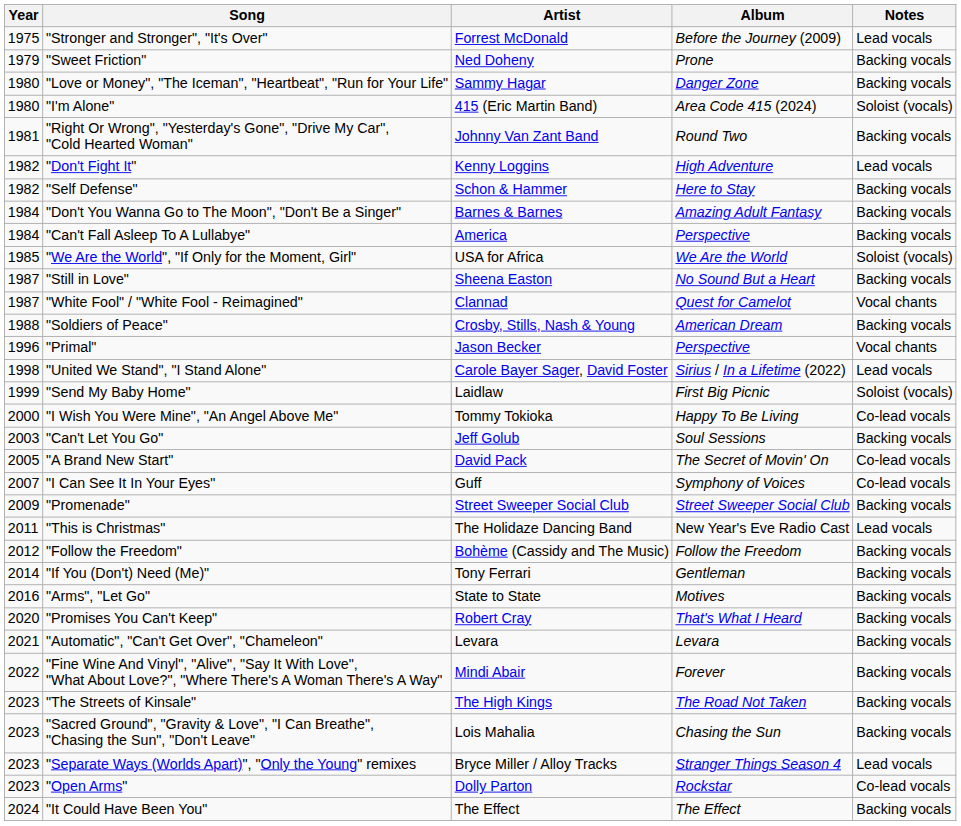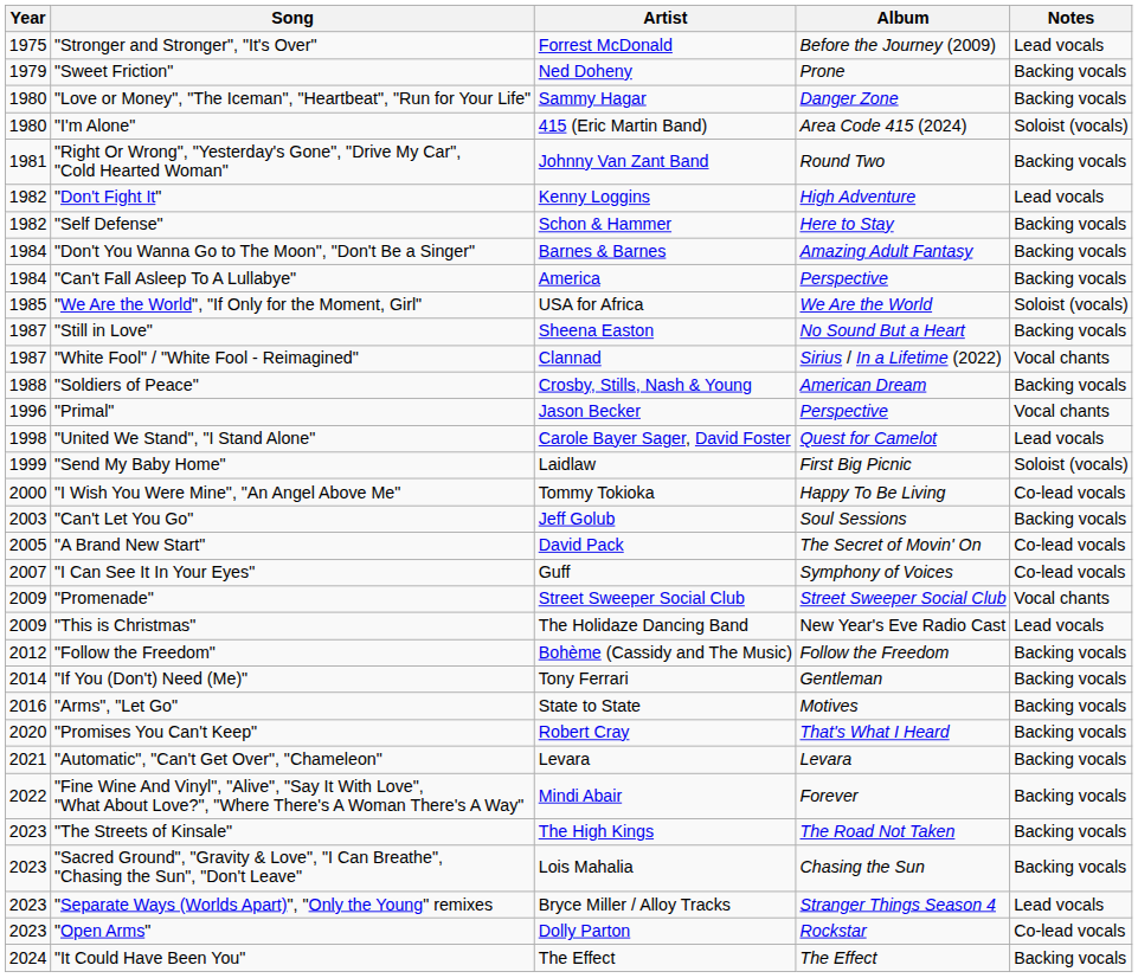 <table class="wikitable plainrowheaders">
 <tr>
 <th scope="col">Year</th>
 <th scope="col">Song</th>
 <th scope="col">Artist</th>
 <th scope="col">Album</th>
 <th scope="col">Notes</th>
 </tr>
 <tr>
 <td>1975</td>
 <td>"Stronger and Stronger", "It's Over"</td>
 <td><a href='#'>Forrest McDonald</a></td>
 <td><em>Before the Journey</em> (2009)</td>
 <td>Lead vocals</td>
 </tr>
 <tr>
 <td>1979</td>
 <td>"Sweet Friction"</td>
 <td><a href='#'>Ned Doheny</a></td>
 <td><em>Prone</em></td>
 <td>Backing vocals</td>
 </tr>
 <tr>
 <td>1980</td>
 <td>"Love or Money", "The Iceman", "Heartbeat", "Run for Your Life"</td>
 <td><a href='#'>Sammy Hagar</a></td>
 <td><em><a href='#'>Danger Zone</a></em></td>
 <td>Backing vocals</td>
 </tr>
 <tr>
 <td>1980</td>
 <td>"I'm Alone" </td>
 <td><a href='#'>415</a> (Eric Martin Band)</td>
 <td><em>Area Code 415</em> (2024)</td>
 <td>Soloist (vocals)</td>
 </tr>
 <tr>
 <td>1981</td>
 <td>"Right Or Wrong", "Yesterday's Gone", "Drive My Car",<br>"Cold Hearted Woman"</td>
 <td><a href='#'>Johnny Van Zant Band</a></td>
 <td><em>Round Two</em></td>
 <td>Backing vocals</td>
 </tr>
 <tr>
 <td>1982</td>
 <td>"<a href='#'>Don't Fight It</a>"</td>
 <td><a href='#'>Kenny Loggins</a></td>
 <td><em><a href='#'>High Adventure</a></em></td>
 <td>Lead vocals</td>
 </tr>
 <tr>
 <td>1982</td>
 <td>"Self Defense"</td>
 <td><a href='#'>Schon & Hammer</a></td>
 <td><a href='#'><em>Here to Stay</em></a></td>
 <td>Backing vocals</td>
 </tr>
 <tr>
 <td>1984</td>
 <td>"Don't You Wanna Go to The Moon", "Don't Be a Singer"</td>
 <td><a href='#'>Barnes & Barnes</a></td>
 <td><em><a href='#'>Amazing Adult Fantasy</a></em></td>
 <td>Backing vocals</td>
 </tr>
 <tr>
 <td>1984</td>
 <td>"Can't Fall Asleep To A Lullabye"</td>
 <td><a href='#'>America</a></td>
 <td><a href='#'><em>Perspective</em></a></td>
 <td>Backing vocals</td>
 </tr>
 <tr>
 <td>1985</td>
 <td>"<a href='#'>We Are the World</a>", "If Only for the Moment, Girl"</td>
 <td>USA for Africa</td>
 <td><em><a href='#'>We Are the World</a></em></td>
 <td>Soloist (vocals)</td>
 </tr>
 <tr>
 <td>1987</td>
 <td>"Still in Love"</td>
 <td><a href='#'>Sheena Easton</a></td>
 <td><em><a href='#'>No Sound But a Heart</a></em></td>
 <td>Backing vocals</td>
 </tr>
 <tr>
 <td>1987</td>
 <td>"White Fool" / "White Fool - Reimagined"</td>
 <td><a href='#'>Clannad</a></td>
-<td><em><a href='#'>Quest for Camelot</a></em></td>
+<td><a href='#'><em>Sirius</em></a> / <em><a href='#'>In a Lifetime</a></em> (2022)</td>
 <td>Vocal chants</td>
 </tr>
 <tr>
 <td>1988</td>
 <td>"Soldiers of Peace"</td>
 <td><a href='#'>Crosby, Stills, Nash & Young</a></td>
 <td><em><a href='#'>American Dream</a></em></td>
 <td>Backing vocals</td>
 </tr>
 <tr>
 <td>1996</td>
 <td>"Primal"</td>
 <td><a href='#'>Jason Becker</a></td>
 <td><em><a href='#'>Perspective</a></em></td>
 <td>Vocal chants</td>
 </tr>
 <tr>
 <td>1998</td>
 <td>"United We Stand", "I Stand Alone"</td>
 <td><a href='#'>Carole Bayer Sager</a>, <a href='#'>David Foster</a></td>
-<td><a href='#'><em>Sirius</em></a> / <em><a href='#'>In a Lifetime</a></em> (2022)</td>
+<td><em><a href='#'>Quest for Camelot</a></em></td>
 <td>Lead vocals</td>
 </tr>
 <tr>
 <td>1999</td>
 <td>"Send My Baby Home"</td>
 <td>Laidlaw</td>
 <td><em>First Big Picnic</em></td>
 <td>Soloist (vocals)</td>
 </tr>
 <tr>
 <td>2000</td>
 <td>"I Wish You Were Mine", "An Angel Above Me"</td>
 <td>Tommy Tokioka</td>
 <td><em>Happy To Be Living</em></td>
 <td>Co-lead vocals</td>
 </tr>
 <tr>
 <td>2003</td>
 <td>"Can't Let You Go"</td>
 <td><a href='#'>Jeff Golub</a></td>
 <td><em>Soul Sessions</em></td>
 <td>Backing vocals</td>
 </tr>
 <tr>
 <td>2005</td>
 <td>"A Brand New Start"</td>
 <td><a href='#'>David Pack</a></td>
 <td><em>The Secret of Movin' On</em></td>
 <td>Co-lead vocals</td>
 </tr>
 <tr>
 <td>2007</td>
 <td>"I Can See It In Your Eyes" </td>
 <td>Guff</td>
 <td><em>Symphony of Voices</em></td>
 <td>Co-lead vocals</td>
 </tr>
 <tr>
 <td>2009</td>
 <td>"Promenade"</td>
 <td><a href='#'>Street Sweeper Social Club</a></td>
 <td><a href='#'><em>Street Sweeper Social Club</em></a></td>
-<td>Backing vocals</td>
+<td>Vocal chants</td>
 </tr>
 <tr>
-<td>2011</td>
+<td>2009</td>
 <td>"This is Christmas" </td>
 <td>The Holidaze Dancing Band</td>
 <td>New Year's Eve Radio Cast</td>
 <td>Lead vocals</td>
 </tr>
 <tr>
 <td>2012</td>
 <td>"Follow the Freedom"</td>
 <td><a href='#'>Bohème</a> (Cassidy and The Music)</td>
 <td><em>Follow the Freedom</em></td>
 <td>Backing vocals</td>
 </tr>
 <tr>
 <td>2014</td>
 <td>"If You (Don't) Need (Me)"</td>
 <td>Tony Ferrari</td>
 <td><em>Gentleman</em></td>
 <td>Backing vocals</td>
 </tr>
 <tr>
 <td>2016</td>
 <td>"Arms", "Let Go"</td>
 <td>State to State</td>
 <td><em>Motives</em></td>
 <td>Backing vocals</td>
 </tr>
 <tr>
 <td>2020</td>
 <td>"Promises You Can't Keep"</td>
 <td><a href='#'>Robert Cray</a></td>
 <td><em><a href='#'>That's What I Heard</a></em></td>
 <td>Backing vocals</td>
 </tr>
 <tr>
 <td>2021</td>
 <td>"Automatic", "Can't Get Over", "Chameleon" </td>
 <td>Levara</td>
 <td><em>Levara</em></td>
 <td>Backing vocals</td>
 </tr>
 <tr>
 <td>2022</td>
 <td>"Fine Wine And Vinyl", "Alive", "Say It With Love",<br>"What About Love?", "Where There's A Woman There's A Way"</td>
 <td><a href='#'>Mindi Abair</a></td>
 <td><em>Forever</em></td>
 <td>Backing vocals</td>
 </tr>
 <tr>
 <td>2023</td>
 <td>"The Streets of Kinsale" </td>
 <td><a href='#'>The High Kings</a></td>
 <td><a href='#'><em>The Road Not Taken</em></a></td>
 <td>Backing vocals</td>
 </tr>
 <tr>
 <td>2023</td>
 <td>"Sacred Ground", "Gravity & Love", "I Can Breathe",<br>"Chasing the Sun", "Don't Leave" </td>
 <td>Lois Mahalia</td>
 <td><em>Chasing the Sun</em></td>
 <td>Backing vocals</td>
 </tr>
 <tr>
 <td>2023</td>
 <td>"<a href='#'>Separate Ways (Worlds Apart)</a>", "<a href='#'>Only the Young</a>" remixes</td>
 <td>Bryce Miller / Alloy Tracks</td>
 <td><em><a href='#'>Stranger Things Season 4</a></em></td>
 <td>Lead vocals</td>
 </tr>
 <tr>
 <td>2023</td>
 <td>"<a href='#'>Open Arms</a>"</td>
 <td><a href='#'>Dolly Parton</a></td>
 <td><em><a href='#'>Rockstar</a></em></td>
 <td>Co-lead vocals</td>
 </tr>
 <tr>
 <td>2024</td>
 <td>"It Could Have Been You"</td>
 <td>The Effect</td>
 <td><em>The Effect</em></td>
 <td>Backing vocals</td>
 </tr>
 </table>
